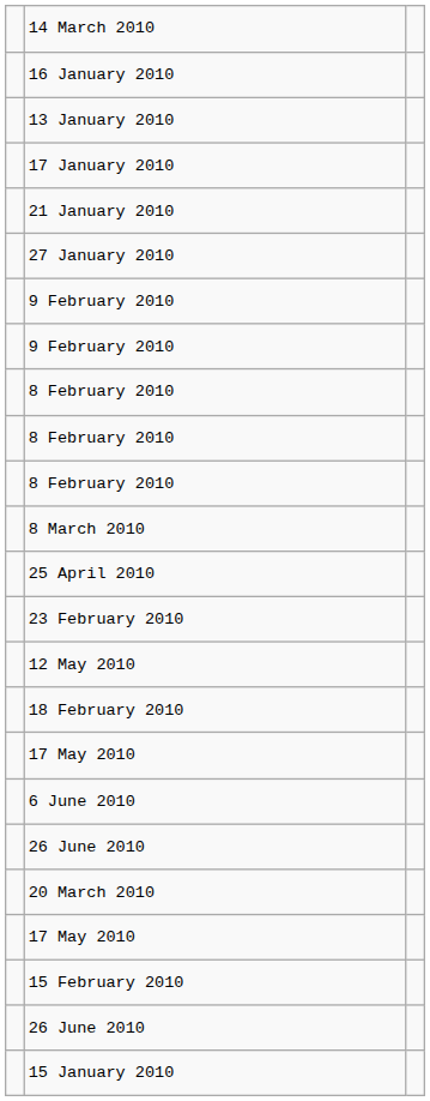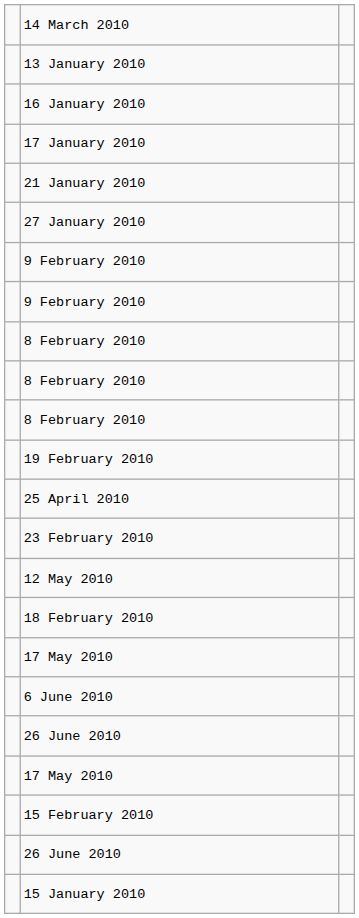 <table class="wikitable" style="font-size: 80%; float: left; width: 26em; margin-right: 1em; height: 700px">
 <tr>
 <td></td>
 <td>14 March 2010</td>
 <td></td>
 </tr>
 <tr>
 <td></td>
-<td>16 January 2010</td>
+<td>13 January 2010</td>
 <td></td>
 </tr>
 <tr>
 <td></td>
-<td>13 January 2010</td>
+<td>16 January 2010</td>
 <td></td>
 </tr>
 <tr>
 <td></td>
 <td>17 January 2010</td>
 <td></td>
 </tr>
 <tr>
 <td></td>
 <td>21 January 2010</td>
 <td></td>
 </tr>
 <tr>
 <td></td>
 <td>27 January 2010</td>
 <td></td>
 </tr>
 <tr>
 <td></td>
 <td>9 February 2010</td>
 <td></td>
 </tr>
 <tr>
 <td></td>
 <td>9 February 2010</td>
 <td></td>
 </tr>
 <tr>
 <td></td>
 <td>8 February 2010</td>
 <td></td>
 </tr>
 <tr>
 <td></td>
 <td>8 February 2010</td>
 <td></td>
 </tr>
 <tr>
 <td></td>
 <td>8 February 2010</td>
 <td></td>
 </tr>
 <tr>
 <td></td>
-<td>8 March 2010</td>
+<td>19 February 2010</td>
 <td></td>
 </tr>
 <tr>
 <td></td>
 <td>25 April 2010</td>
 <td></td>
 </tr>
 <tr>
 <td></td>
 <td>23 February 2010</td>
 <td></td>
 </tr>
 <tr>
 <td></td>
 <td>12 May 2010</td>
 <td></td>
 </tr>
 <tr>
 <td></td>
 <td>18 February 2010</td>
 <td></td>
 </tr>
 <tr>
 <td></td>
 <td>17 May 2010</td>
 <td></td>
 </tr>
 <tr>
 <td></td>
 <td>6 June 2010</td>
 <td></td>
 </tr>
 <tr>
 <td></td>
 <td>26 June 2010</td>
 <td></td>
 </tr>
 <tr>
 <td></td>
-<td>20 March 2010</td>
-<td></td>
-</tr>
-<tr>
-<td></td>
 <td>17 May 2010</td>
 <td></td>
 </tr>
 <tr>
 <td></td>
 <td>15 February 2010</td>
 <td></td>
 </tr>
 <tr>
 <td></td>
 <td>26 June 2010</td>
 <td></td>
 </tr>
 <tr>
 <td></td>
 <td>15 January 2010</td>
 <td></td>
 </tr>
 </table>
